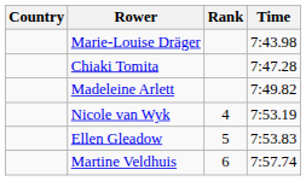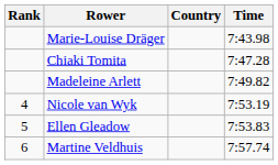 <table class="wikitable" style="text-align:center">
 <tr>
+<th>Rank</th>
+<th>Rower</th>
 <th>Country</th>
-<th>Rower</th>
-<th>Rank</th>
 <th>Time</th>
 </tr>
 <tr>
+<td></td>
+<td align="left"><a href='#'>Marie-Louise Dräger</a></td>
 <td align="left"></td>
-<td align="left"><a href='#'>Marie-Louise Dräger</a></td>
-<td></td>
 <td>7:43.98</td>
 </tr>
 <tr>
+<td></td>
+<td align="left"><a href='#'>Chiaki Tomita</a></td>
 <td align="left"></td>
-<td align="left"><a href='#'>Chiaki Tomita</a></td>
-<td></td>
 <td>7:47.28</td>
 </tr>
 <tr>
+<td></td>
+<td align="left"><a href='#'>Madeleine Arlett</a></td>
 <td align="left"></td>
-<td align="left"><a href='#'>Madeleine Arlett</a></td>
-<td></td>
 <td>7:49.82</td>
 </tr>
 <tr>
+<td>4</td>
+<td align="left"><a href='#'>Nicole van Wyk</a></td>
 <td align="left"></td>
-<td align="left"><a href='#'>Nicole van Wyk</a></td>
-<td>4</td>
 <td>7:53.19</td>
 </tr>
 <tr>
+<td>5</td>
+<td align="left"><a href='#'>Ellen Gleadow</a></td>
 <td align="left"></td>
-<td align="left"><a href='#'>Ellen Gleadow</a></td>
-<td>5</td>
 <td>7:53.83</td>
 </tr>
 <tr>
+<td>6</td>
+<td align="left"><a href='#'>Martine Veldhuis</a></td>
 <td align="left"></td>
-<td align="left"><a href='#'>Martine Veldhuis</a></td>
-<td>6</td>
 <td>7:57.74</td>
 </tr>
 </table>
